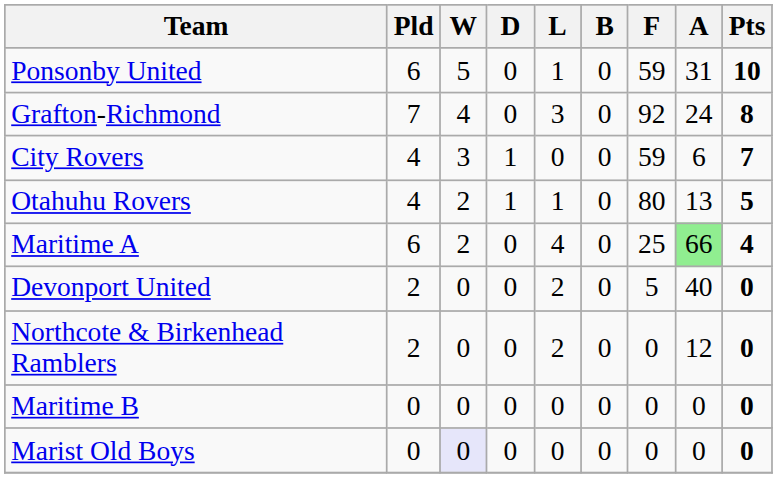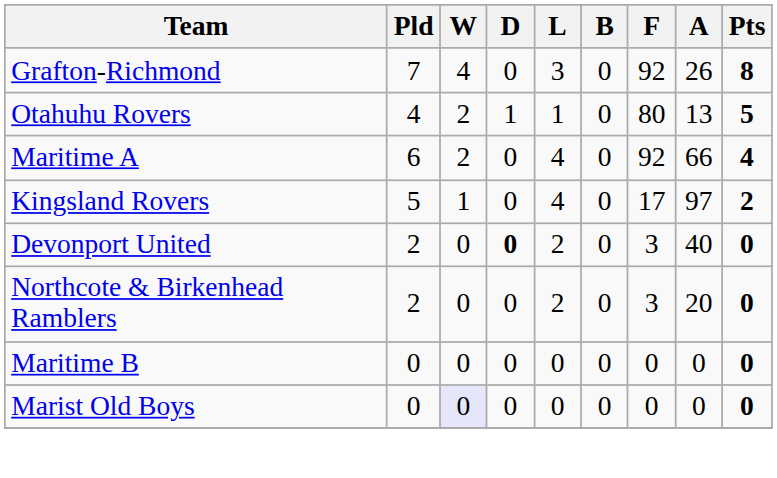 <table class="wikitable" style="text-align:center;">
 <tr>
 <th width=215>Team</th>
 <th width=20 abbr="Played">Pld</th>
 <th width=20 abbr="Won">W</th>
 <th width=20 abbr="Drawn">D</th>
 <th width=20 abbr="Lost">L</th>
 <th width=20 abbr="Bye">B</th>
 <th width=20 abbr="For">F</th>
 <th width=20 abbr="Against">A</th>
 <th width=20 abbr="Points">Pts</th>
 </tr>
 <tr>
-<td style="text-align:left;"><a href='#'>Ponsonby United</a></td>
-<td>6</td>
-<td>5</td>
-<td>0</td>
-<td>1</td>
-<td>0</td>
-<td>59</td>
-<td>31</td>
-<td><strong>10</strong></td>
-</tr>
-<tr>
 <td style="text-align:left;"><a href='#'>Grafton</a>-<a href='#'>Richmond</a></td>
 <td>7</td>
 <td>4</td>
 <td>0</td>
 <td>3</td>
 <td>0</td>
 <td>92</td>
-<td>24</td>
+<td>26</td>
 <td><strong>8</strong></td>
-</tr>
-<tr>
-<td style="text-align:left;"><a href='#'>City Rovers</a></td>
-<td>4</td>
-<td>3</td>
-<td>1</td>
-<td>0</td>
-<td>0</td>
-<td>59</td>
-<td>6</td>
-<td><strong>7</strong></td>
 </tr>
 <tr>
 <td style="text-align:left;"><a href='#'>Otahuhu Rovers</a></td>
 <td>4</td>
 <td>2</td>
 <td>1</td>
 <td>1</td>
 <td>0</td>
 <td>80</td>
 <td>13</td>
 <td><strong>5</strong></td>
 </tr>
 <tr>
 <td style="text-align:left;"><a href='#'>Maritime A</a></td>
 <td>6</td>
 <td>2</td>
 <td>0</td>
 <td>4</td>
 <td>0</td>
-<td>25</td>
-<td style="background: lightgreen;">66</td>
+<td>92</td>
+<td>66</td>
 <td><strong>4</strong></td>
+</tr>
+<tr>
+<td style="text-align:left;"><a href='#'>Kingsland Rovers</a></td>
+<td>5</td>
+<td>1</td>
+<td>0</td>
+<td>4</td>
+<td>0</td>
+<td>17</td>
+<td>97</td>
+<td><strong>2</strong></td>
 </tr>
 <tr>
 <td style="text-align:left;"><a href='#'>Devonport United</a></td>
 <td>2</td>
 <td>0</td>
-<td>0</td>
+<td><strong>0</strong></td>
 <td>2</td>
 <td>0</td>
-<td>5</td>
+<td>3</td>
 <td>40</td>
 <td><strong>0</strong></td>
 </tr>
 <tr>
 <td style="text-align:left;"><a href='#'>Northcote & Birkenhead Ramblers</a></td>
 <td>2</td>
 <td>0</td>
 <td>0</td>
 <td>2</td>
 <td>0</td>
-<td>0</td>
-<td>12</td>
+<td>3</td>
+<td>20</td>
 <td><strong>0</strong></td>
 </tr>
 <tr>
 <td style="text-align:left;"><a href='#'>Maritime B</a></td>
 <td>0</td>
 <td>0</td>
 <td>0</td>
 <td>0</td>
 <td>0</td>
 <td>0</td>
 <td>0</td>
 <td><strong>0</strong></td>
 </tr>
 <tr>
 <td style="text-align:left;"><a href='#'>Marist Old Boys</a></td>
 <td>0</td>
 <td style="background: lavender;">0</td>
 <td>0</td>
 <td>0</td>
 <td>0</td>
 <td>0</td>
 <td>0</td>
 <td><strong>0</strong></td>
 </tr>
 <tr>
 </tr>
 </table>
